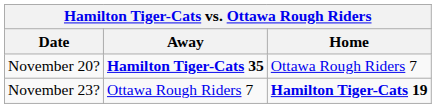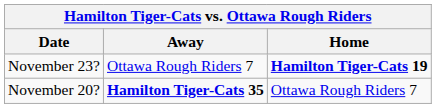 <table class="wikitable">
 <tr>
 <th colspan="3"><a href='#'>Hamilton Tiger-Cats</a> vs. <a href='#'>Ottawa Rough Riders</a></th>
 </tr>
 <tr>
 <th>Date</th>
 <th>Away</th>
 <th>Home</th>
 </tr>
 <tr>
+<td>November 23?</td>
+<td><a href='#'>Ottawa Rough Riders</a> 7</td>
+<td><strong><a href='#'>Hamilton Tiger-Cats</a> 19</strong></td>
+</tr>
+<tr>
 <td>November 20?</td>
 <td><strong><a href='#'>Hamilton Tiger-Cats</a> 35</strong></td>
 <td><a href='#'>Ottawa Rough Riders</a> 7</td>
 </tr>
-<tr>
-<td>November 23?</td>
-<td><a href='#'>Ottawa Rough Riders</a> 7</td>
-<td><strong><a href='#'>Hamilton Tiger-Cats</a> 19</strong></td>
-</tr>
 </table>
